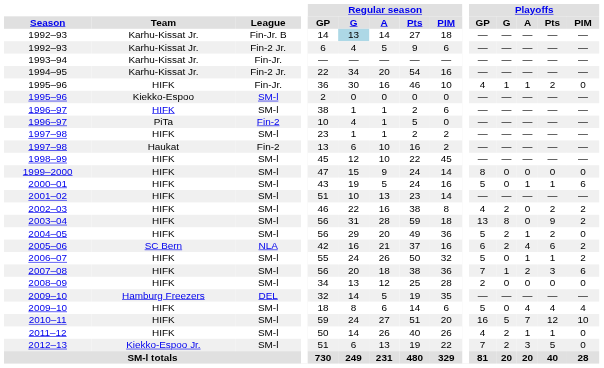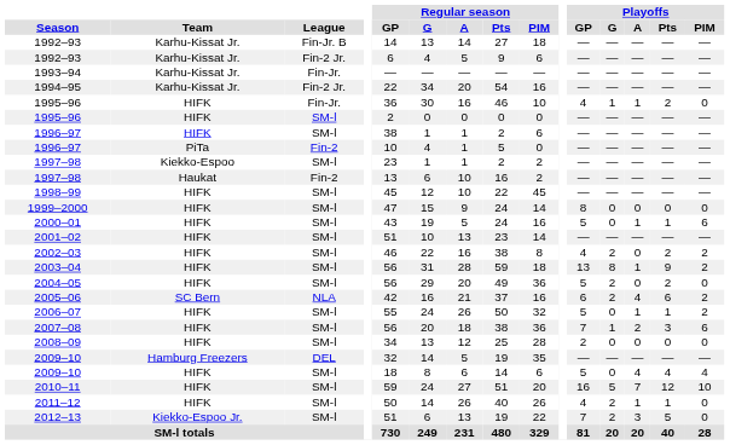 <table border="0" cellpadding="1" cellspacing="0" style="text-align:center; width:60em">
 <tr bgcolor="#e0e0e0">
 <th colspan="3" bgcolor="#ffffff"> </th>
 <th rowspan="99" bgcolor="#ffffff"> </th>
 <th colspan="5"><a href='#'>Regular season</a></th>
 <th rowspan="99" bgcolor="#ffffff"> </th>
 <th colspan="5"><a href='#'>Playoffs</a></th>
 </tr>
 <tr bgcolor="#e0e0e0">
 <th><a href='#'>Season</a></th>
 <th>Team</th>
 <th>League</th>
 <th>GP</th>
 <th><a href='#'>G</a></th>
 <th><a href='#'>A</a></th>
 <th><a href='#'>Pts</a></th>
 <th><a href='#'>PIM</a></th>
 <th>GP</th>
 <th>G</th>
 <th>A</th>
 <th>Pts</th>
 <th>PIM</th>
 </tr>
 <tr>
 <td>1992–93</td>
 <td>Karhu-Kissat Jr.</td>
 <td>Fin-Jr. B</td>
 <td>14</td>
-<td style="background: lightblue;">13</td>
+<td>13</td>
 <td>14</td>
 <td>27</td>
 <td>18</td>
 <td>—</td>
 <td>—</td>
 <td>—</td>
 <td>—</td>
 <td>—</td>
 </tr>
 <tr bgcolor="#f0f0f0">
 <td>1992–93</td>
 <td>Karhu-Kissat Jr.</td>
 <td>Fin-2 Jr.</td>
 <td>6</td>
 <td>4</td>
 <td>5</td>
 <td>9</td>
 <td>6</td>
 <td>—</td>
 <td>—</td>
 <td>—</td>
 <td>—</td>
 <td>—</td>
 </tr>
 <tr>
 <td>1993–94</td>
 <td>Karhu-Kissat Jr.</td>
 <td>Fin-Jr.</td>
 <td>—</td>
 <td>—</td>
 <td>—</td>
 <td>—</td>
 <td>—</td>
 <td>—</td>
 <td>—</td>
 <td>—</td>
 <td>—</td>
 <td>—</td>
 </tr>
 <tr bgcolor="#f0f0f0">
 <td>1994–95</td>
 <td>Karhu-Kissat Jr.</td>
 <td>Fin-2 Jr.</td>
 <td>22</td>
 <td>34</td>
 <td>20</td>
 <td>54</td>
 <td>16</td>
 <td>—</td>
 <td>—</td>
 <td>—</td>
 <td>—</td>
 <td>—</td>
 </tr>
 <tr>
 <td>1995–96</td>
 <td>HIFK</td>
 <td>Fin-Jr.</td>
 <td>36</td>
 <td>30</td>
 <td>16</td>
 <td>46</td>
 <td>10</td>
 <td>4</td>
 <td>1</td>
 <td>1</td>
 <td>2</td>
 <td>0</td>
 </tr>
 <tr bgcolor="#f0f0f0">
 <td><a href='#'>1995–96</a></td>
-<td>Kiekko-Espoo</td>
+<td>HIFK</td>
 <td><a href='#'>SM-l</a></td>
 <td>2</td>
 <td>0</td>
 <td>0</td>
 <td>0</td>
 <td>0</td>
 <td>—</td>
 <td>—</td>
 <td>—</td>
 <td>—</td>
 <td>—</td>
 </tr>
 <tr>
 <td><a href='#'>1996–97</a></td>
 <td><a href='#'>HIFK</a></td>
 <td>SM-l</td>
 <td>38</td>
 <td>1</td>
 <td>1</td>
 <td>2</td>
 <td>6</td>
 <td>—</td>
 <td>—</td>
 <td>—</td>
 <td>—</td>
 <td>—</td>
 </tr>
 <tr bgcolor="#f0f0f0">
 <td><a href='#'>1996–97</a></td>
 <td>PiTa</td>
 <td><a href='#'>Fin-2</a></td>
 <td>10</td>
 <td>4</td>
 <td>1</td>
 <td>5</td>
 <td>0</td>
 <td>—</td>
 <td>—</td>
 <td>—</td>
 <td>—</td>
 <td>—</td>
 </tr>
 <tr>
 <td><a href='#'>1997–98</a></td>
-<td>HIFK</td>
+<td>Kiekko-Espoo</td>
 <td>SM-l</td>
 <td>23</td>
 <td>1</td>
 <td>1</td>
 <td>2</td>
 <td>2</td>
 <td>—</td>
 <td>—</td>
 <td>—</td>
 <td>—</td>
 <td>—</td>
 </tr>
 <tr bgcolor="#f0f0f0">
 <td><a href='#'>1997–98</a></td>
 <td>Haukat</td>
 <td>Fin-2</td>
 <td>13</td>
 <td>6</td>
 <td>10</td>
 <td>16</td>
 <td>2</td>
 <td>—</td>
 <td>—</td>
 <td>—</td>
 <td>—</td>
 <td>—</td>
 </tr>
 <tr>
 <td><a href='#'>1998–99</a></td>
 <td>HIFK</td>
 <td>SM-l</td>
 <td>45</td>
 <td>12</td>
 <td>10</td>
 <td>22</td>
 <td>45</td>
 <td>—</td>
 <td>—</td>
 <td>—</td>
 <td>—</td>
 <td>—</td>
 </tr>
 <tr bgcolor="#f0f0f0">
 <td><a href='#'>1999–2000</a></td>
 <td>HIFK</td>
 <td>SM-l</td>
 <td>47</td>
 <td>15</td>
 <td>9</td>
 <td>24</td>
 <td>14</td>
 <td>8</td>
 <td>0</td>
 <td>0</td>
 <td>0</td>
 <td>0</td>
 </tr>
 <tr>
 <td><a href='#'>2000–01</a></td>
 <td>HIFK</td>
 <td>SM-l</td>
 <td>43</td>
 <td>19</td>
 <td>5</td>
 <td>24</td>
 <td>16</td>
 <td>5</td>
 <td>0</td>
 <td>1</td>
 <td>1</td>
 <td>6</td>
 </tr>
 <tr bgcolor="#f0f0f0">
 <td><a href='#'>2001–02</a></td>
 <td>HIFK</td>
 <td>SM-l</td>
 <td>51</td>
 <td>10</td>
 <td>13</td>
 <td>23</td>
 <td>14</td>
 <td>—</td>
 <td>—</td>
 <td>—</td>
 <td>—</td>
 <td>—</td>
 </tr>
 <tr>
 <td><a href='#'>2002–03</a></td>
 <td>HIFK</td>
 <td>SM-l</td>
 <td>46</td>
 <td>22</td>
 <td>16</td>
 <td>38</td>
 <td>8</td>
 <td>4</td>
 <td>2</td>
 <td>0</td>
 <td>2</td>
 <td>2</td>
 </tr>
 <tr bgcolor="#f0f0f0">
 <td><a href='#'>2003–04</a></td>
 <td>HIFK</td>
 <td>SM-l</td>
 <td>56</td>
 <td>31</td>
 <td>28</td>
 <td>59</td>
 <td>18</td>
 <td>13</td>
 <td>8</td>
-<td>0</td>
+<td>1</td>
 <td>9</td>
 <td>2</td>
 </tr>
 <tr>
 <td><a href='#'>2004–05</a></td>
 <td>HIFK</td>
 <td>SM-l</td>
 <td>56</td>
 <td>29</td>
 <td>20</td>
 <td>49</td>
 <td>36</td>
 <td>5</td>
 <td>2</td>
-<td>1</td>
+<td>0</td>
 <td>2</td>
 <td>0</td>
 </tr>
 <tr bgcolor="#f0f0f0">
 <td><a href='#'>2005–06</a></td>
 <td><a href='#'>SC Bern</a></td>
 <td><a href='#'>NLA</a></td>
 <td>42</td>
 <td>16</td>
 <td>21</td>
 <td>37</td>
 <td>16</td>
 <td>6</td>
 <td>2</td>
 <td>4</td>
 <td>6</td>
 <td>2</td>
 </tr>
 <tr>
 <td><a href='#'>2006–07</a></td>
 <td>HIFK</td>
 <td>SM-l</td>
 <td>55</td>
 <td>24</td>
 <td>26</td>
 <td>50</td>
 <td>32</td>
 <td>5</td>
 <td>0</td>
 <td>1</td>
 <td>1</td>
 <td>2</td>
 </tr>
 <tr bgcolor="#f0f0f0">
 <td><a href='#'>2007–08</a></td>
 <td>HIFK</td>
 <td>SM-l</td>
 <td>56</td>
 <td>20</td>
 <td>18</td>
 <td>38</td>
 <td>36</td>
 <td>7</td>
 <td>1</td>
 <td>2</td>
 <td>3</td>
 <td>6</td>
 </tr>
 <tr>
 <td><a href='#'>2008–09</a></td>
 <td>HIFK</td>
 <td>SM-l</td>
 <td>34</td>
 <td>13</td>
 <td>12</td>
 <td>25</td>
 <td>28</td>
 <td>2</td>
 <td>0</td>
 <td>0</td>
 <td>0</td>
 <td>0</td>
 </tr>
 <tr bgcolor="#f0f0f0">
 <td><a href='#'>2009–10</a></td>
 <td><a href='#'>Hamburg Freezers</a></td>
 <td><a href='#'>DEL</a></td>
 <td>32</td>
 <td>14</td>
 <td>5</td>
 <td>19</td>
 <td>35</td>
 <td>—</td>
 <td>—</td>
 <td>—</td>
 <td>—</td>
 <td>—</td>
 </tr>
 <tr>
 <td><a href='#'>2009–10</a></td>
 <td>HIFK</td>
 <td>SM-l</td>
 <td>18</td>
 <td>8</td>
 <td>6</td>
 <td>14</td>
 <td>6</td>
 <td>5</td>
 <td>0</td>
 <td>4</td>
 <td>4</td>
 <td>4</td>
 </tr>
 <tr bgcolor="#f0f0f0">
 <td><a href='#'>2010–11</a></td>
 <td>HIFK</td>
 <td>SM-l</td>
 <td>59</td>
 <td>24</td>
 <td>27</td>
 <td>51</td>
 <td>20</td>
 <td>16</td>
 <td>5</td>
 <td>7</td>
 <td>12</td>
 <td>10</td>
 </tr>
 <tr>
 <td><a href='#'>2011–12</a></td>
 <td>HIFK</td>
 <td>SM-l</td>
 <td>50</td>
 <td>14</td>
 <td>26</td>
 <td>40</td>
 <td>26</td>
 <td>4</td>
 <td>2</td>
 <td>1</td>
 <td>1</td>
 <td>0</td>
 </tr>
 <tr bgcolor="#f0f0f0">
 <td><a href='#'>2012–13</a></td>
 <td><a href='#'>Kiekko-Espoo Jr.</a></td>
 <td>SM-l</td>
 <td>51</td>
 <td>6</td>
 <td>13</td>
 <td>19</td>
 <td>22</td>
 <td>7</td>
 <td>2</td>
 <td>3</td>
 <td>5</td>
 <td>0</td>
 </tr>
 <tr bgcolor="#e0e0e0">
 <th colspan="3">SM-l totals</th>
 <th>730</th>
 <th>249</th>
 <th>231</th>
 <th>480</th>
 <th>329</th>
 <th>81</th>
 <th>20</th>
 <th>20</th>
 <th>40</th>
 <th>28</th>
 </tr>
 </table>
